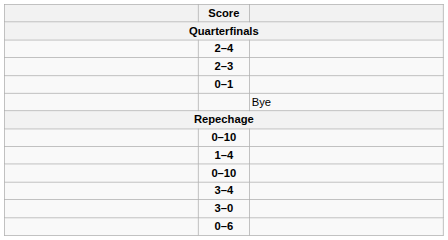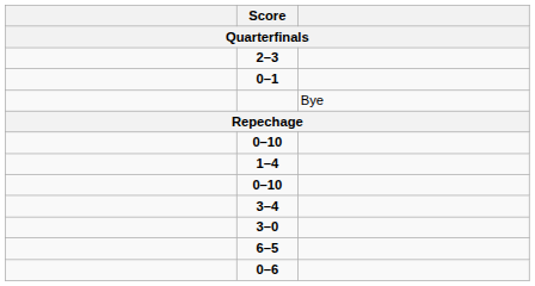 <table class="wikitable" style="text-align: left;">
 <tr>
 <th align="right" width="270"></th>
 <th width="65">Score</th>
 <th align="left" width="270"></th>
 </tr>
 <tr>
 <th colspan="3">Quarterfinals</th>
-</tr>
-<tr>
-<td></td>
-<td align=center><strong>2–4</strong></td>
-<td><strong></strong></td>
 </tr>
 <tr>
 <td></td>
 <td align=center><strong>2–3</strong></td>
 <td><strong></strong></td>
 </tr>
 <tr>
 <td></td>
 <td align=center><strong>0–1</strong></td>
 <td><strong></strong></td>
 </tr>
 <tr>
 <td><strong></strong></td>
 <td></td>
 <td>Bye</td>
 </tr>
 <tr>
 <th colspan="3">Repechage</th>
 </tr>
 <tr>
 <td></td>
 <td align=center><strong>0–10</strong></td>
 <td><strong></strong></td>
 </tr>
 <tr>
 <td></td>
 <td align=center><strong>1–4</strong></td>
 <td><strong></strong></td>
 </tr>
 <tr>
 <td></td>
 <td align=center><strong>0–10</strong></td>
 <td><strong></strong></td>
 </tr>
 <tr>
 <td></td>
 <td align=center><strong>3–4</strong></td>
 <td><strong></strong></td>
 </tr>
 <tr>
 <td><strong></strong></td>
 <td align=center><strong>3–0</strong></td>
 <td></td>
 </tr>
 <tr>
+<td><strong></strong></td>
+<td align=center><strong>6–5</strong></td>
+<td></td>
+</tr>
+<tr>
 <td></td>
 <td align=center><strong>0–6</strong></td>
 <td><strong></strong></td>
 </tr>
 </table>
